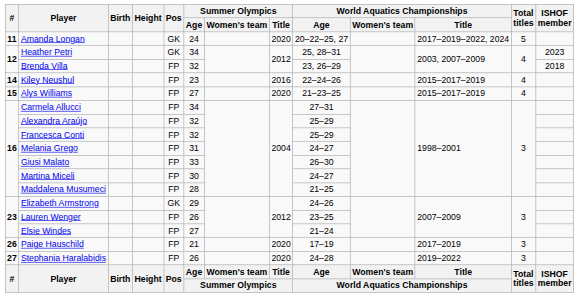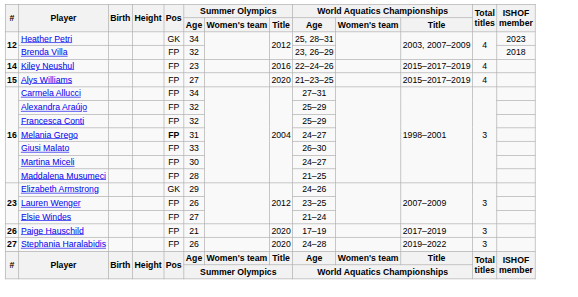 <table class="wikitable sortable" style="text-align: center; font-size: 85%; margin-left: 1em;">
 <tr>
 <th rowspan="2">#</th>
 <th rowspan="2">Player</th>
 <th rowspan="2">Birth</th>
 <th rowspan="2">Height</th>
 <th rowspan="2">Pos</th>
 <th colspan="3">Summer Olympics</th>
 <th colspan="3">World Aquatics Championships</th>
 <th rowspan="2">Total<br>titles</th>
 <th rowspan="2">ISHOF<br>member</th>
 </tr>
 <tr>
 <th>Age</th>
 <th>Women's team</th>
 <th>Title</th>
 <th>Age</th>
 <th>Women's team</th>
 <th>Title</th>
-</tr>
-<tr>
-<td><strong>11</strong></td>
-<td style="text-align: left;" data-sort-value="Longan, Amanda"><a href='#'>Amanda Longan</a></td>
-<td></td>
-<td style="text-align: left;"></td>
-<td>GK</td>
-<td>24</td>
-<td style="text-align: left;"></td>
-<td style="text-align: left;">2020</td>
-<td>20–22–25, 27</td>
-<td style="text-align: left;"></td>
-<td style="text-align: left;">2017–2019–2022, 2024</td>
-<td>5</td>
-<td></td>
 </tr>
 <tr>
 <td rowspan="2"><strong>12</strong></td>
 <td style="text-align: left;" data-sort-value="Petri, Heather"><a href='#'>Heather Petri</a></td>
 <td></td>
 <td style="text-align: left;"></td>
 <td>GK</td>
 <td>34</td>
 <td rowspan="2" style="text-align: left;"></td>
 <td rowspan="2" style="text-align: left;">2012</td>
 <td>25, 28–31</td>
 <td rowspan="2" style="text-align: left;"></td>
 <td rowspan="2" style="text-align: left;">2003, 2007–2009</td>
 <td rowspan="2">4</td>
 <td>2023</td>
 </tr>
 <tr>
 <td style="text-align: left;" data-sort-value="Villa, Brenda"><a href='#'>Brenda Villa</a></td>
 <td></td>
 <td style="text-align: left;"></td>
 <td>FP</td>
 <td>32</td>
 <td>23, 26–29</td>
 <td>2018</td>
 </tr>
 <tr>
 <td><strong>14</strong></td>
 <td style="text-align: left;" data-sort-value="Neushul, Kiley"><a href='#'>Kiley Neushul</a></td>
 <td></td>
 <td style="text-align: left;"></td>
 <td>FP</td>
 <td>23</td>
 <td style="text-align: left;"></td>
 <td style="text-align: left;">2016</td>
 <td>22–24–26</td>
 <td style="text-align: left;"></td>
 <td style="text-align: left;">2015–2017–2019</td>
 <td>4</td>
 <td></td>
 </tr>
 <tr>
 <td><strong>15</strong></td>
 <td style="text-align: left;" data-sort-value="Williams, Alys"><a href='#'>Alys Williams</a></td>
 <td></td>
 <td style="text-align: left;"></td>
 <td>FP</td>
 <td>27</td>
 <td style="text-align: left;"></td>
 <td style="text-align: left;">2020</td>
 <td>21–23–25</td>
 <td style="text-align: left;"></td>
 <td style="text-align: left;">2015–2017–2019</td>
 <td>4</td>
 <td></td>
 </tr>
 <tr>
 <td rowspan="7"><strong>16</strong></td>
 <td style="text-align: left;" data-sort-value="Allucci, Carmela"><a href='#'>Carmela Allucci</a></td>
 <td></td>
 <td style="text-align: left;"></td>
 <td>FP</td>
 <td>34</td>
 <td rowspan="7" style="text-align: left;"></td>
 <td rowspan="7" style="text-align: left;">2004</td>
 <td>27–31</td>
 <td rowspan="7" style="text-align: left;"></td>
 <td rowspan="7" style="text-align: left;">1998–2001</td>
 <td rowspan="7">3</td>
 <td></td>
 </tr>
 <tr>
 <td style="text-align: left;" data-sort-value="Araújo, Alexandra"><a href='#'>Alexandra Araújo</a></td>
 <td></td>
 <td style="text-align: left;"></td>
 <td>FP</td>
 <td>32</td>
 <td>25–29</td>
 <td></td>
 </tr>
 <tr>
 <td style="text-align: left;" data-sort-value="Conti, Francesca"><a href='#'>Francesca Conti</a></td>
 <td></td>
 <td style="text-align: left;"></td>
 <td>FP</td>
 <td>32</td>
 <td>25–29</td>
 <td></td>
 </tr>
 <tr>
 <td style="text-align: left;" data-sort-value="Grego, Melania"><a href='#'>Melania Grego</a></td>
 <td></td>
 <td style="text-align: left;"></td>
-<td>FP</td>
+<td><strong>FP</strong></td>
 <td>31</td>
 <td>24–27</td>
 <td></td>
 </tr>
 <tr>
 <td style="text-align: left;" data-sort-value="Malato, Giusi"><a href='#'>Giusi Malato</a></td>
 <td></td>
 <td style="text-align: left;"></td>
 <td>FP</td>
 <td>33</td>
 <td>26–30</td>
 <td></td>
 </tr>
 <tr>
 <td style="text-align: left;" data-sort-value="Miceli, Martina"><a href='#'>Martina Miceli</a></td>
 <td></td>
 <td style="text-align: left;"></td>
 <td>FP</td>
 <td>30</td>
 <td>24–27</td>
 <td></td>
 </tr>
 <tr>
 <td style="text-align: left;" data-sort-value="Musumeci, Maddalena"><a href='#'>Maddalena Musumeci</a></td>
 <td></td>
 <td style="text-align: left;"></td>
 <td>FP</td>
 <td>28</td>
 <td>21–25</td>
 <td></td>
 </tr>
 <tr>
 <td rowspan="3"><strong>23</strong></td>
 <td style="text-align: left;" data-sort-value="Armstrong, Elizabeth"><a href='#'>Elizabeth Armstrong</a></td>
 <td></td>
 <td style="text-align: left;"></td>
 <td>GK</td>
 <td>29</td>
 <td rowspan="3" style="text-align: left;"></td>
 <td rowspan="3" style="text-align: left;">2012</td>
 <td>24–26</td>
 <td rowspan="3" style="text-align: left;"></td>
 <td rowspan="3" style="text-align: left;">2007–2009</td>
 <td rowspan="3">3</td>
 <td></td>
 </tr>
 <tr>
 <td style="text-align: left;" data-sort-value="Wenger, Lauren"><a href='#'>Lauren Wenger</a></td>
 <td></td>
 <td style="text-align: left;"></td>
 <td>FP</td>
 <td>26</td>
 <td>23–25</td>
 <td></td>
 </tr>
 <tr>
 <td style="text-align: left;" data-sort-value="Windes, Elsie"><a href='#'>Elsie Windes</a></td>
 <td></td>
 <td style="text-align: left;"></td>
 <td>FP</td>
 <td>27</td>
 <td>21–24</td>
 <td></td>
 </tr>
 <tr>
 <td><strong>26</strong></td>
 <td style="text-align: left;" data-sort-value="Hauschild, Paige"><a href='#'>Paige Hauschild</a></td>
 <td></td>
 <td style="text-align: left;"></td>
 <td>FP</td>
 <td>21</td>
 <td style="text-align: left;"></td>
 <td style="text-align: left;">2020</td>
 <td>17–19</td>
 <td style="text-align: left;"></td>
 <td style="text-align: left;">2017–2019</td>
 <td>3</td>
 <td></td>
 </tr>
 <tr>
 <td><strong>27</strong></td>
 <td style="text-align: left;" data-sort-value="Haralabidis, Stephania"><a href='#'>Stephania Haralabidis</a></td>
 <td></td>
 <td style="text-align: left;"></td>
 <td>FP</td>
 <td>26</td>
 <td style="text-align: left;"></td>
 <td style="text-align: left;">2020</td>
 <td>24–28</td>
 <td style="text-align: left;"></td>
 <td style="text-align: left;">2019–2022</td>
 <td>3</td>
 <td></td>
 </tr>
 <tr>
 <th rowspan="2">#</th>
 <th rowspan="2">Player</th>
 <th rowspan="2">Birth</th>
 <th rowspan="2">Height</th>
 <th rowspan="2">Pos</th>
 <th>Age</th>
 <th>Women's team</th>
 <th>Title</th>
 <th>Age</th>
 <th>Women's team</th>
 <th>Title</th>
 <th rowspan="2">Total<br>titles</th>
 <th rowspan="2">ISHOF<br>member</th>
 </tr>
 <tr>
 <th colspan="3">Summer Olympics</th>
 <th colspan="3">World Aquatics Championships</th>
 </tr>
 </table>
